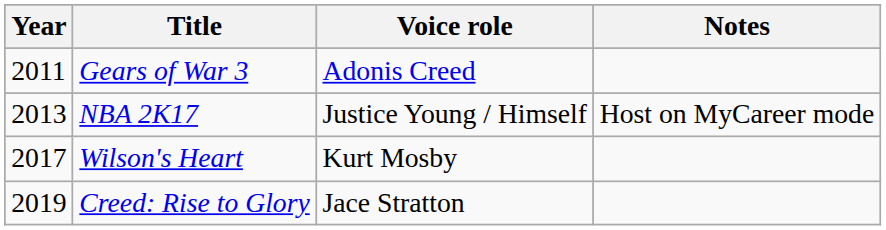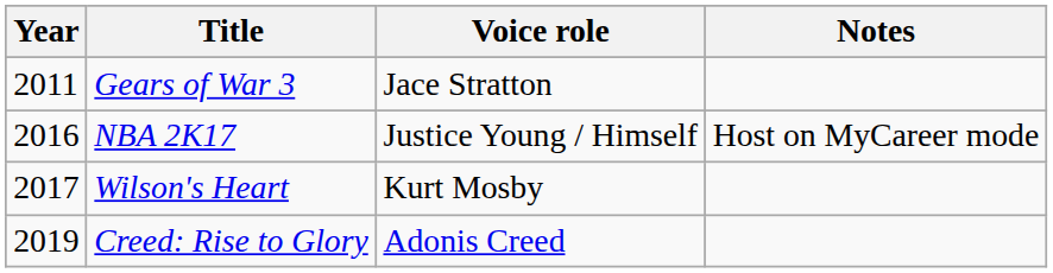 <table class="wikitable sortable">
 <tr>
 <th>Year</th>
 <th>Title</th>
 <th>Voice role</th>
 <th class=unsortable>Notes</th>
 </tr>
 <tr>
 <td>2011</td>
 <td><em><a href='#'>Gears of War 3</a></em></td>
-<td><a href='#'>Adonis Creed</a></td>
+<td>Jace Stratton</td>
 <td></td>
 </tr>
 <tr>
-<td>2013</td>
+<td>2016</td>
 <td><em><a href='#'>NBA 2K17</a></em></td>
 <td>Justice Young / Himself</td>
 <td>Host on MyCareer mode</td>
 </tr>
 <tr>
 <td>2017</td>
 <td><em><a href='#'>Wilson's Heart</a></em></td>
 <td>Kurt Mosby</td>
 <td></td>
 </tr>
 <tr>
 <td>2019</td>
 <td><em><a href='#'>Creed: Rise to Glory</a></em></td>
-<td>Jace Stratton</td>
+<td><a href='#'>Adonis Creed</a></td>
 <td></td>
 </tr>
 </table>
